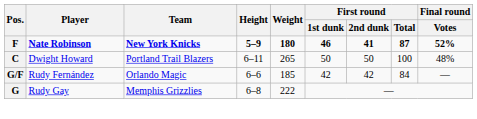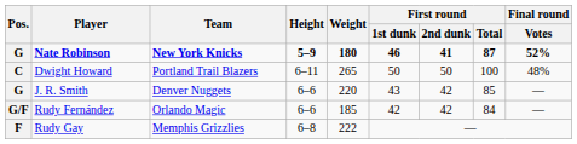 <table class="wikitable">
 <tr>
 <th rowspan=2>Pos.</th>
 <th rowspan=2 width=150>Player</th>
 <th rowspan=2 width=175>Team</th>
 <th rowspan=2>Height</th>
 <th rowspan=2>Weight</th>
 <th colspan=3>First round</th>
 <th>Final round</th>
 </tr>
 <tr>
 <th>1st dunk</th>
 <th>2nd dunk</th>
 <th>Total</th>
 <th>Votes</th>
 </tr>
 <tr>
-<th>F</th>
+<th>G</th>
 <td><strong><a href='#'>Nate Robinson</a></strong></td>
 <td><strong><a href='#'>New York Knicks</a></strong></td>
 <td align=center><strong>5–9</strong></td>
 <td align=center><strong>180</strong></td>
 <td align=center><strong>46</strong></td>
 <td align=center><strong>41</strong></td>
 <td align=center><strong>87</strong></td>
 <td align=center><strong>52%</strong></td>
 </tr>
 <tr>
 <th>C</th>
 <td><a href='#'>Dwight Howard</a></td>
 <td><a href='#'>Portland Trail Blazers</a></td>
 <td align=center>6–11</td>
 <td align=center>265</td>
 <td align=center>50</td>
 <td align=center>50</td>
 <td align=center>100</td>
 <td align=center>48%</td>
 </tr>
 <tr>
+<th>G</th>
+<td><a href='#'>J. R. Smith</a></td>
+<td><a href='#'>Denver Nuggets</a></td>
+<td align=center>6–6</td>
+<td align=center>220</td>
+<td align=center>43</td>
+<td align=center>42</td>
+<td align=center>85</td>
+<td align=center>—</td>
+</tr>
+<tr>
 <th>G/F</th>
 <td><a href='#'>Rudy Fernández</a></td>
 <td><a href='#'>Orlando Magic</a></td>
 <td align=center>6–6</td>
 <td align=center>185</td>
 <td align=center>42</td>
 <td align=center>42</td>
 <td align=center>84</td>
 <td align=center>—</td>
 </tr>
 <tr>
-<th>G</th>
+<th>F</th>
 <td><a href='#'>Rudy Gay</a></td>
 <td><a href='#'>Memphis Grizzlies</a></td>
 <td align=center>6–8</td>
 <td align=center>222</td>
 <td colspan=4 align=center>—</td>
 </tr>
 </table>
